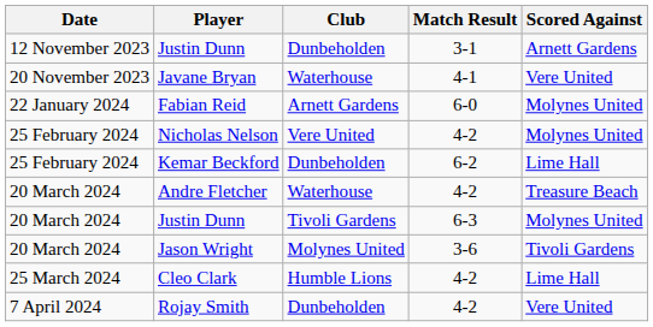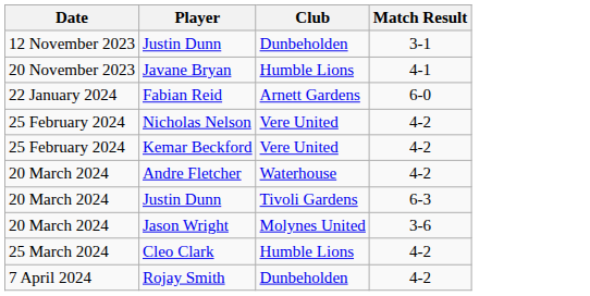 <table class="wikitable sortable">
 <tr>
 <th>Date</th>
 <th>Player</th>
 <th>Club</th>
 <th>Match Result</th>
-<th>Scored Against</th>
 </tr>
 <tr>
 <td>12 November 2023</td>
 <td><a href='#'>Justin Dunn</a></td>
 <td><a href='#'>Dunbeholden</a></td>
 <td style="text-align:center;">3-1</td>
-<td><a href='#'>Arnett Gardens</a></td>
 </tr>
 <tr>
 <td>20 November 2023</td>
 <td><a href='#'>Javane Bryan</a></td>
-<td><a href='#'>Waterhouse</a></td>
+<td><a href='#'>Humble Lions</a></td>
 <td style="text-align:center;">4-1</td>
-<td><a href='#'>Vere United</a></td>
 </tr>
 <tr>
 <td>22 January 2024</td>
 <td><a href='#'>Fabian Reid</a></td>
 <td><a href='#'>Arnett Gardens</a></td>
 <td style="text-align:center;">6-0</td>
-<td><a href='#'>Molynes United</a></td>
 </tr>
 <tr>
 <td>25 February 2024</td>
 <td><a href='#'>Nicholas Nelson</a></td>
 <td><a href='#'>Vere United</a></td>
 <td style="text-align:center;">4-2</td>
-<td><a href='#'>Molynes United</a></td>
 </tr>
 <tr>
 <td>25 February 2024</td>
 <td><a href='#'>Kemar Beckford</a></td>
-<td><a href='#'>Dunbeholden</a></td>
-<td style="text-align:center;">6-2</td>
-<td><a href='#'>Lime Hall</a></td>
+<td><a href='#'>Vere United</a></td>
+<td style="text-align:center;">4-2</td>
 </tr>
 <tr>
 <td>20 March 2024</td>
 <td><a href='#'>Andre Fletcher</a></td>
 <td><a href='#'>Waterhouse</a></td>
 <td style="text-align:center;">4-2</td>
-<td><a href='#'>Treasure Beach</a></td>
 </tr>
 <tr>
 <td>20 March 2024</td>
 <td><a href='#'>Justin Dunn</a></td>
 <td><a href='#'>Tivoli Gardens</a></td>
 <td style="text-align:center;">6-3</td>
-<td><a href='#'>Molynes United</a></td>
 </tr>
 <tr>
 <td>20 March 2024</td>
 <td><a href='#'>Jason Wright</a></td>
 <td><a href='#'>Molynes United</a></td>
 <td style="text-align:center;">3-6</td>
-<td><a href='#'>Tivoli Gardens</a></td>
 </tr>
 <tr>
 <td>25 March 2024</td>
 <td><a href='#'>Cleo Clark</a></td>
 <td><a href='#'>Humble Lions</a></td>
 <td style="text-align:center;">4-2</td>
-<td><a href='#'>Lime Hall</a></td>
 </tr>
 <tr>
 <td>7 April 2024</td>
 <td><a href='#'>Rojay Smith</a></td>
 <td><a href='#'>Dunbeholden</a></td>
 <td style="text-align:center;">4-2</td>
-<td><a href='#'>Vere United</a></td>
 </tr>
 </table>
